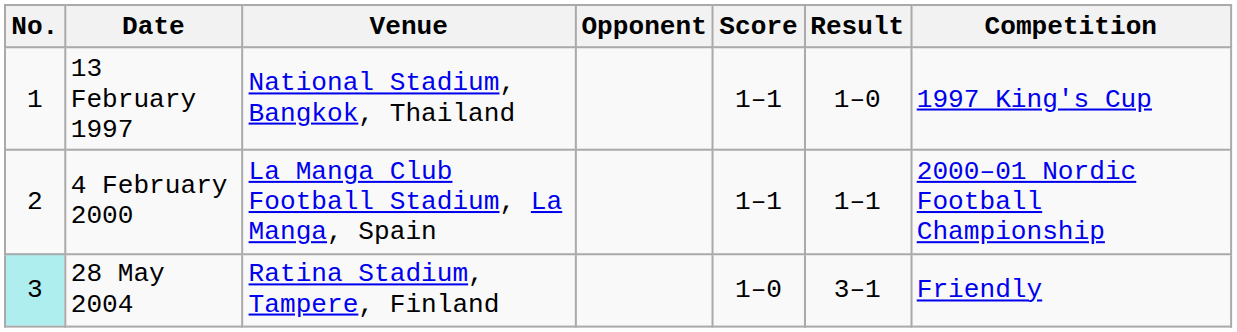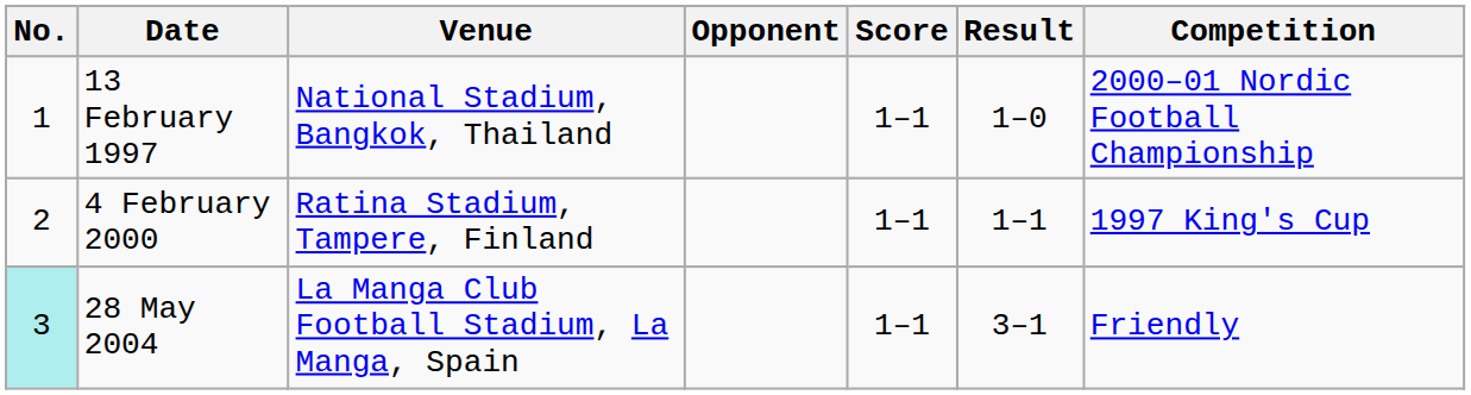 <table class="wikitable sortable">
 <tr>
 <th scope="col">No.</th>
 <th scope="col">Date</th>
 <th scope="col">Venue</th>
 <th scope="col">Opponent</th>
 <th scope="col">Score</th>
 <th scope="col">Result</th>
 <th scope="col">Competition</th>
 </tr>
 <tr>
 <td align="center">1</td>
 <td>13 February 1997</td>
 <td><a href='#'>National Stadium</a>, <a href='#'>Bangkok</a>, Thailand</td>
 <td></td>
 <td align="center">1–1</td>
 <td align="center">1–0</td>
-<td><a href='#'>1997 King's Cup</a></td>
+<td><a href='#'>2000–01 Nordic Football Championship</a></td>
 </tr>
 <tr>
 <td align="center">2</td>
 <td>4 February 2000</td>
-<td><a href='#'>La Manga Club Football Stadium</a>, <a href='#'>La Manga</a>, Spain</td>
+<td><a href='#'>Ratina Stadium</a>, <a href='#'>Tampere</a>, Finland</td>
 <td></td>
 <td align="center">1–1</td>
 <td align="center">1–1</td>
-<td><a href='#'>2000–01 Nordic Football Championship</a></td>
+<td><a href='#'>1997 King's Cup</a></td>
 </tr>
 <tr>
 <td align="center" style="background: paleturquoise;">3</td>
 <td>28 May 2004</td>
-<td><a href='#'>Ratina Stadium</a>, <a href='#'>Tampere</a>, Finland</td>
+<td><a href='#'>La Manga Club Football Stadium</a>, <a href='#'>La Manga</a>, Spain</td>
 <td></td>
-<td align="center">1–0</td>
+<td align="center">1–1</td>
 <td align="center">3–1</td>
 <td><a href='#'>Friendly</a></td>
 </tr>
 </table>
